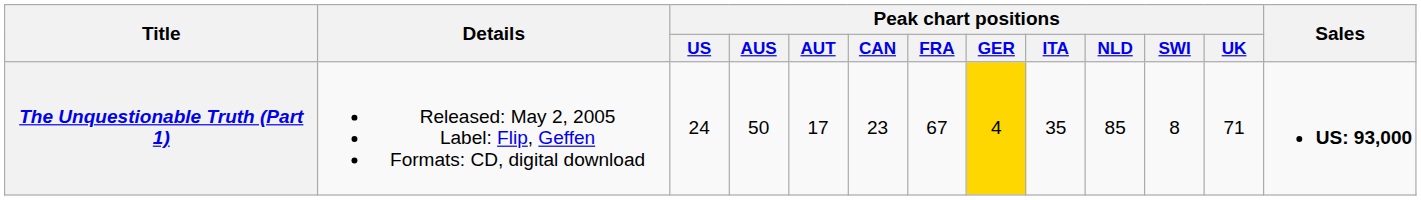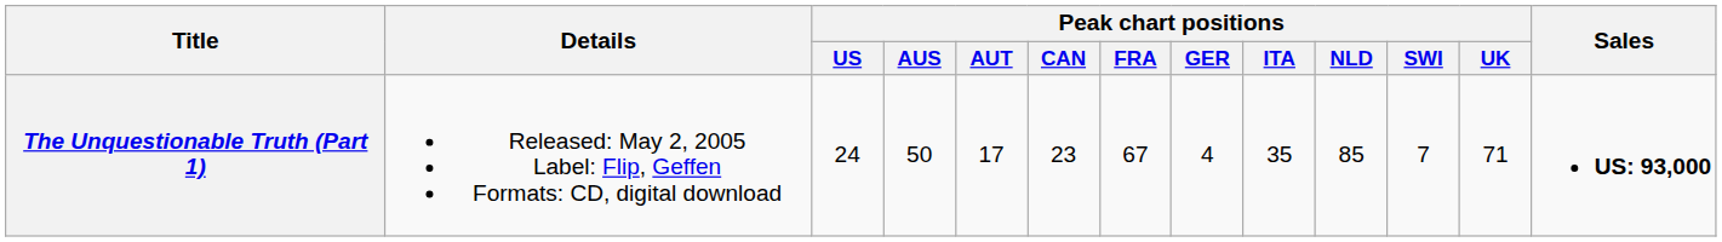 <table class="wikitable plainrowheaders" style="text-align:center;">
 <tr>
 <th scope="col" rowspan="2" style="width:16em;">Title</th>
 <th scope="col" rowspan="2" style="width:18em;">Details</th>
 <th scope="col" colspan="10">Peak chart positions</th>
 <th rowspan="2">Sales</th>
 </tr>
 <tr>
 <th scope="col" style="width:3em;font-size:90%;"><a href='#'>US</a><br></th>
 <th scope="col" style="width:3em;font-size:90%;"><a href='#'>AUS</a><br></th>
 <th scope="col" style="width:3em;font-size:90%;"><a href='#'>AUT</a><br></th>
 <th scope="col" style="width:3em;font-size:90%;"><a href='#'>CAN</a><br></th>
 <th scope="col" style="width:3em;font-size:90%;"><a href='#'>FRA</a><br></th>
 <th scope="col" style="width:3em;font-size:90%;"><a href='#'>GER</a><br></th>
 <th scope="col" style="width:3em;font-size:90%;"><a href='#'>ITA</a><br></th>
 <th scope="col" style="width:3em;font-size:90%;"><a href='#'>NLD</a><br></th>
 <th scope="col" style="width:3em;font-size:90%;"><a href='#'>SWI</a><br></th>
 <th scope="col" style="width:3em;font-size:90%;"><a href='#'>UK</a><br></th>
 </tr>
 <tr>
 <th scope="row"><em><a href='#'>The Unquestionable Truth (Part 1)</a></em></th>
 <td><br><ul><li>Released: May 2, 2005</li><li>Label: <a href='#'>Flip</a>, <a href='#'>Geffen</a></li><li>Formats: CD, digital download</li></ul></td>
 <td>24</td>
 <td>50</td>
 <td>17</td>
 <td>23</td>
 <td>67</td>
-<td style="background: gold;">4</td>
+<td>4</td>
 <td>35</td>
 <td>85</td>
-<td>8</td>
+<td>7</td>
 <td>71</td>
 <td><strong><br><ul><li>US: 93,000</li></ul></strong></td>
 </tr>
 </table>
